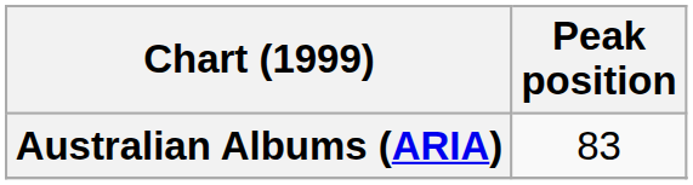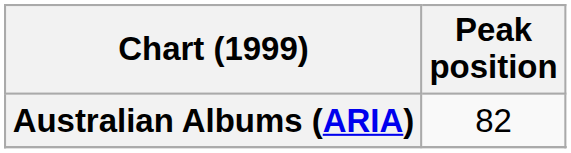 <table class="wikitable sortable plainrowheaders" style="text-align:center">
 <tr>
 <th scope="col">Chart (1999)</th>
 <th scope="col">Peak<br>position</th>
 </tr>
 <tr>
 <th scope="row">Australian Albums (<a href='#'>ARIA</a>)</th>
-<td>83</td>
+<td>82</td>
 </tr>
 <tr>
 </tr>
 <tr>
 </tr>
 <tr>
 </tr>
 </table>
